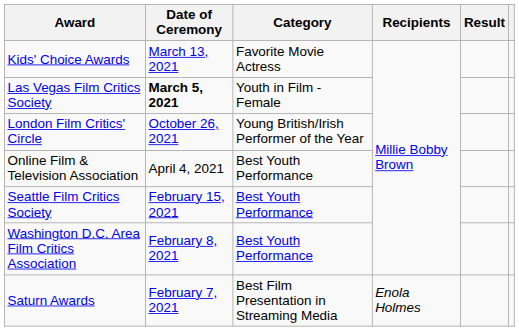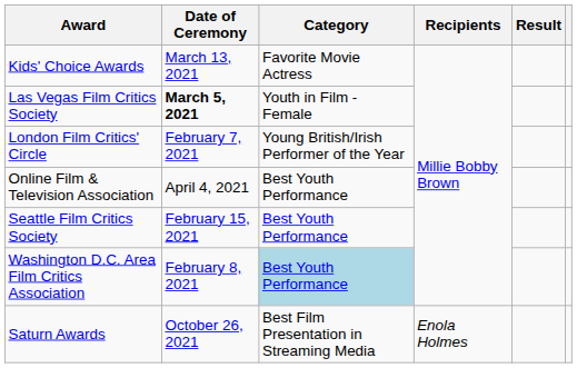 <table class="wikitable sortable">
 <tr>
 <th>Award</th>
 <th>Date of Ceremony</th>
 <th>Category</th>
 <th>Recipients</th>
 <th>Result</th>
 <th></th>
 </tr>
 <tr>
 <td><a href='#'>Kids' Choice Awards</a></td>
 <td><a href='#'>March 13, 2021</a></td>
 <td>Favorite Movie Actress</td>
 <td rowspan="6"><a href='#'>Millie Bobby Brown</a></td>
 <td></td>
 <td style="text-align:center;"></td>
 </tr>
 <tr>
 <td><a href='#'>Las Vegas Film Critics Society</a></td>
 <td><strong>March 5, 2021</strong></td>
 <td>Youth in Film - Female</td>
 <td></td>
 <td style = "text-align: center;"></td>
 </tr>
 <tr>
 <td><a href='#'>London Film Critics' Circle</a></td>
-<td><a href='#'>October 26, 2021</a></td>
+<td><a href='#'>February 7, 2021</a></td>
 <td>Young British/Irish Performer of the Year</td>
 <td></td>
 <td style = "text-align: center;"></td>
 </tr>
 <tr>
 <td>Online Film & Television Association</td>
 <td>April 4, 2021</td>
 <td>Best Youth Performance</td>
 <td></td>
 <td style="text-align:center;"></td>
 </tr>
 <tr>
 <td><a href='#'>Seattle Film Critics Society</a></td>
 <td><a href='#'>February 15, 2021</a></td>
 <td><a href='#'>Best Youth Performance</a></td>
 <td></td>
 <td style="text-align: center;"></td>
 </tr>
 <tr>
 <td><a href='#'>Washington D.C. Area Film Critics Association</a></td>
 <td><a href='#'>February 8, 2021</a></td>
-<td><a href='#'>Best Youth Performance</a></td>
+<td style="background: lightblue;"><a href='#'>Best Youth Performance</a></td>
 <td></td>
 <td style="text-align: center;"></td>
 </tr>
 <tr>
 <td><a href='#'>Saturn Awards</a></td>
-<td><a href='#'>February 7, 2021</a></td>
+<td><a href='#'>October 26, 2021</a></td>
 <td>Best Film Presentation in Streaming Media</td>
 <td><em>Enola Holmes</em></td>
 <td></td>
 <td style="text-align: center;"></td>
 </tr>
 </table>
